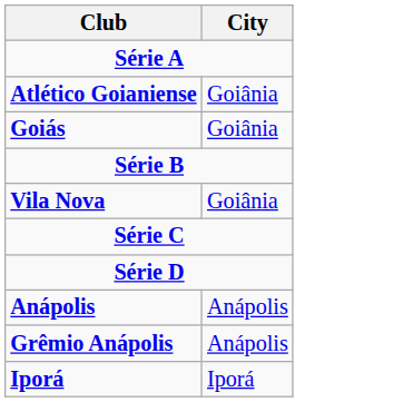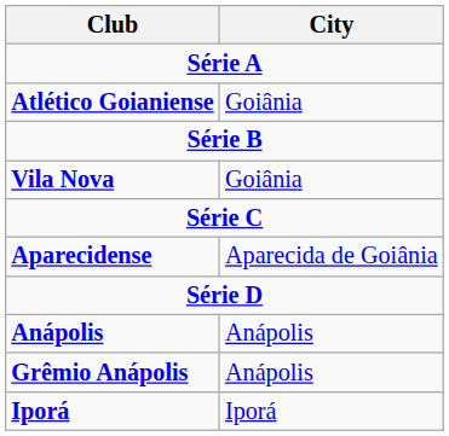 <table class="wikitable">
 <tr>
 <th>Club</th>
 <th>City</th>
 </tr>
 <tr>
 <td colspan="2" align="center"><strong><a href='#'>Série A</a></strong></td>
 </tr>
 <tr>
 <td><strong><a href='#'>Atlético Goianiense</a></strong></td>
 <td><a href='#'>Goiânia</a></td>
 </tr>
 <tr>
-<td><strong><a href='#'>Goiás</a></strong></td>
-<td><a href='#'>Goiânia</a></td>
-</tr>
-<tr>
 <td colspan="2" align="center"><strong><a href='#'>Série B</a></strong></td>
 </tr>
 <tr>
 <td><strong><a href='#'>Vila Nova</a></strong></td>
 <td><a href='#'>Goiânia</a></td>
 </tr>
 <tr>
 <td colspan="2" align="center"><strong><a href='#'>Série C</a></strong></td>
+</tr>
+<tr>
+<td><strong><a href='#'>Aparecidense</a></strong></td>
+<td><a href='#'>Aparecida de Goiânia</a></td>
 </tr>
 <tr>
 <td colspan="2" align="center"><strong><a href='#'>Série D</a></strong></td>
 </tr>
 <tr>
 <td><strong><a href='#'>Anápolis</a></strong></td>
 <td><a href='#'>Anápolis</a></td>
 </tr>
 <tr>
 <td><strong><a href='#'>Grêmio Anápolis</a></strong></td>
 <td><a href='#'>Anápolis</a></td>
 </tr>
 <tr>
 <td><strong><a href='#'>Iporá</a></strong></td>
 <td><a href='#'>Iporá</a></td>
 </tr>
 </table>
